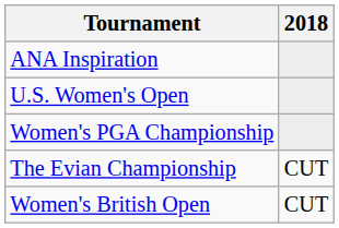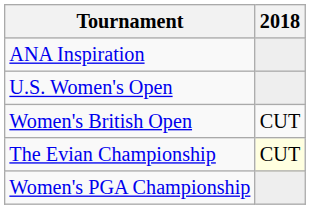 <table class="wikitable" style="font-size:95%;text-align:center;">
 <tr>
 <th>Tournament</th>
 <th>2018</th>
 </tr>
 <tr>
 <td align=left><a href='#'>ANA Inspiration</a></td>
 <td style="background:#eeeeee;"></td>
 </tr>
 <tr>
 <td align=left><a href='#'>U.S. Women's Open</a></td>
 <td style="background:#eeeeee;"></td>
 </tr>
 <tr>
+<td align=left><a href='#'>Women's British Open</a></td>
+<td>CUT</td>
+</tr>
+<tr>
+<td align=left><a href='#'>The Evian Championship</a></td>
+<td style="background: lightyellow;">CUT</td>
+</tr>
+<tr>
 <td align=left><a href='#'>Women's PGA Championship</a></td>
 <td style="background:#eeeeee;"></td>
 </tr>
-<tr>
-<td align=left><a href='#'>The Evian Championship</a></td>
-<td>CUT</td>
-</tr>
-<tr>
-<td align=left><a href='#'>Women's British Open</a></td>
-<td>CUT</td>
-</tr>
 </table>
